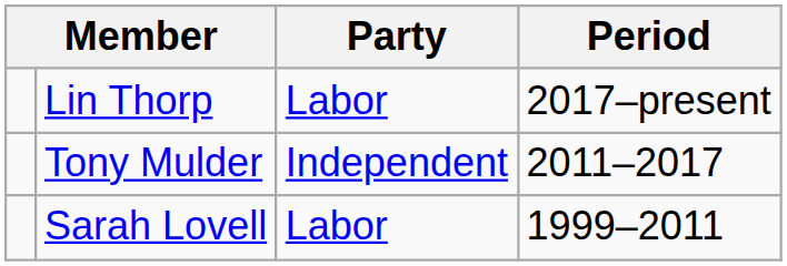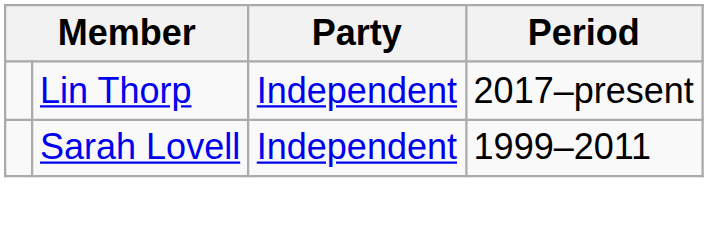 <table class="wikitable">
 <tr>
 <th colspan="2">Member</th>
 <th>Party</th>
 <th>Period</th>
 </tr>
 <tr>
 <td> </td>
 <td><a href='#'>Lin Thorp</a></td>
-<td><a href='#'>Labor</a></td>
+<td><a href='#'>Independent</a></td>
 <td>2017–present</td>
 </tr>
 <tr>
 <td> </td>
-<td><a href='#'>Tony Mulder</a></td>
+<td><a href='#'>Sarah Lovell</a></td>
 <td><a href='#'>Independent</a></td>
-<td>2011–2017</td>
-</tr>
-<tr>
-<td> </td>
-<td><a href='#'>Sarah Lovell</a></td>
-<td><a href='#'>Labor</a></td>
 <td>1999–2011</td>
 </tr>
 </table>
